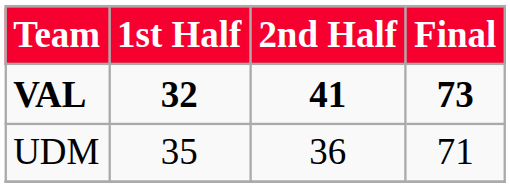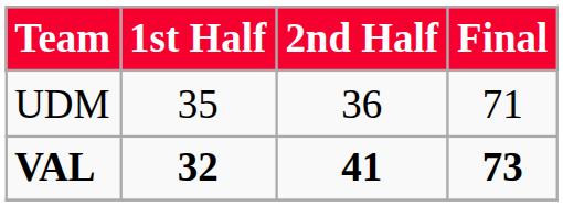 <table class="wikitable" align=right>
 <tr style="background: #F5002F; color: #FFFFFF">
 <td><strong>Team</strong></td>
 <td><strong>1st Half</strong></td>
 <td><strong>2nd Half</strong></td>
 <td><strong>Final</strong></td>
 </tr>
 <tr>
+<td>UDM</td>
+<td align=center>35</td>
+<td align=center>36</td>
+<td align=center>71</td>
+</tr>
+<tr>
 <td><strong>VAL</strong></td>
 <td align=center><strong>32</strong></td>
 <td align=center><strong>41</strong></td>
 <td align=center><strong>73</strong></td>
 </tr>
 <tr>
-<td>UDM</td>
-<td align=center>35</td>
-<td align=center>36</td>
-<td align=center>71</td>
-</tr>
-<tr>
 </tr>
 </table>
